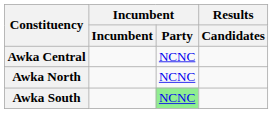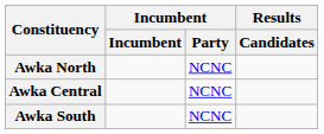 <table class="wikitable sortable">
 <tr>
 <th rowspan="2">Constituency</th>
 <th colspan="2">Incumbent</th>
 <th>Results</th>
 </tr>
 <tr valign="bottom">
 <th>Incumbent</th>
 <th>Party</th>
 <th>Candidates</th>
 </tr>
 <tr>
-<th>Awka Central</th>
+<th>Awka North</th>
 <td></td>
 <td><a href='#'>NCNC</a></td>
 <td nowrap=""></td>
 </tr>
 <tr>
-<th>Awka North</th>
+<th>Awka Central</th>
 <td></td>
 <td><a href='#'>NCNC</a></td>
 <td nowrap=""></td>
 </tr>
 <tr>
 <th>Awka South</th>
 <td></td>
-<td style="background: lightgreen;"><a href='#'>NCNC</a></td>
+<td><a href='#'>NCNC</a></td>
 <td nowrap=""></td>
 </tr>
 </table>
